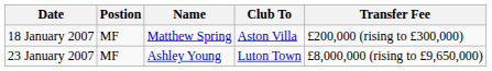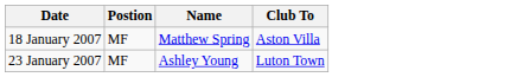 <table class="wikitable">
 <tr>
 <th>Date</th>
 <th>Postion</th>
 <th>Name</th>
 <th>Club To</th>
-<th>Transfer Fee</th>
 </tr>
 <tr>
 <td>18 January 2007</td>
 <td>MF</td>
 <td> <a href='#'>Matthew Spring</a></td>
 <td> <a href='#'>Aston Villa</a></td>
-<td>£200,000 (rising to £300,000)</td>
 </tr>
 <tr>
 <td>23 January 2007</td>
 <td>MF</td>
 <td> <a href='#'>Ashley Young</a></td>
 <td> <a href='#'>Luton Town</a></td>
-<td>£8,000,000 (rising to £9,650,000)</td>
 </tr>
 </table>
